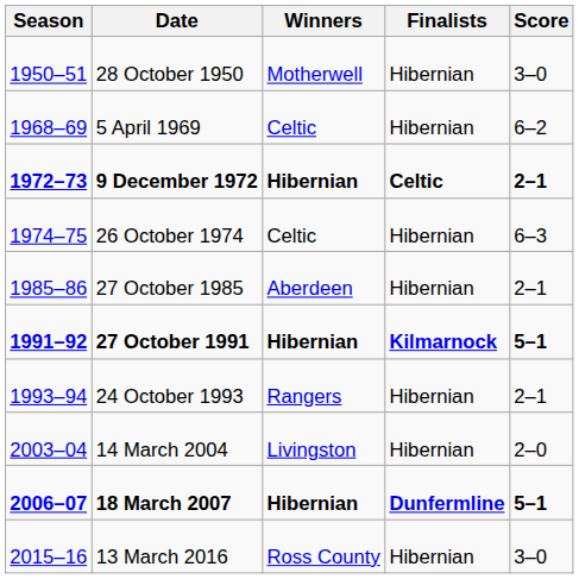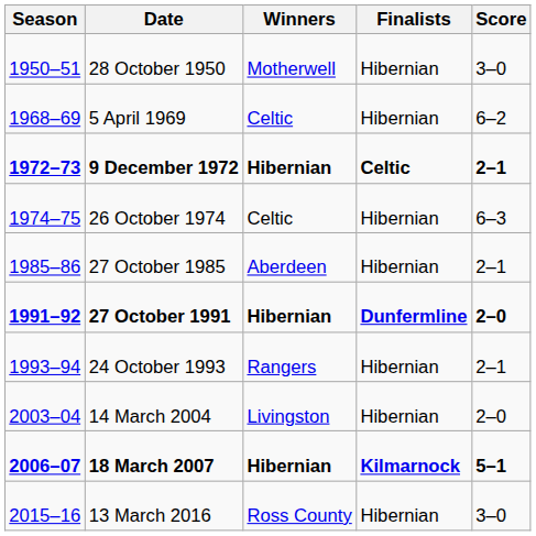 <table class="wikitable">
 <tr>
 <th>Season</th>
 <th>Date</th>
 <th>Winners</th>
 <th>Finalists</th>
 <th>Score</th>
 </tr>
 <tr>
 <td><br><a href='#'>1950–51</a></td>
 <td><br>28 October 1950</td>
 <td><br><a href='#'>Motherwell</a></td>
 <td><br>Hibernian</td>
 <td><br>3–0</td>
 </tr>
 <tr>
 <td><br><a href='#'>1968–69</a></td>
 <td><br>5 April 1969</td>
 <td><br><a href='#'>Celtic</a></td>
 <td><br>Hibernian</td>
 <td><br>6–2</td>
 </tr>
 <tr>
 <td><br><strong><a href='#'>1972–73</a></strong></td>
 <td><br><strong>9 December 1972</strong></td>
 <td><br><strong>Hibernian</strong></td>
 <td><br><strong>Celtic</strong></td>
 <td><br><strong>2–1</strong></td>
 </tr>
 <tr>
 <td><br><a href='#'>1974–75</a></td>
 <td><br>26 October 1974</td>
 <td><br>Celtic</td>
 <td><br>Hibernian</td>
 <td><br>6–3</td>
 </tr>
 <tr>
 <td><br><a href='#'>1985–86</a></td>
 <td><br>27 October 1985</td>
 <td><br><a href='#'>Aberdeen</a></td>
 <td><br>Hibernian</td>
 <td><br>2–1</td>
 </tr>
 <tr>
 <td><br><strong><a href='#'>1991–92</a></strong></td>
 <td><br><strong>27 October 1991</strong></td>
 <td><br><strong>Hibernian</strong></td>
-<td><br><strong><a href='#'>Kilmarnock</a></strong></td>
-<td><br><strong>5–1</strong></td>
+<td><br><strong><a href='#'>Dunfermline</a></strong></td>
+<td><br><strong>2–0</strong></td>
 </tr>
 <tr>
 <td><br><a href='#'>1993–94</a></td>
 <td><br>24 October 1993</td>
 <td><br><a href='#'>Rangers</a></td>
 <td><br>Hibernian</td>
 <td><br>2–1</td>
 </tr>
 <tr>
 <td><br><a href='#'>2003–04</a></td>
 <td><br>14 March 2004</td>
 <td><br><a href='#'>Livingston</a></td>
 <td><br>Hibernian</td>
 <td><br>2–0</td>
 </tr>
 <tr>
 <td><br><strong><a href='#'>2006–07</a></strong></td>
 <td><br><strong>18 March 2007</strong></td>
 <td><br><strong>Hibernian</strong></td>
-<td><br><strong><a href='#'>Dunfermline</a></strong></td>
+<td><br><strong><a href='#'>Kilmarnock</a></strong></td>
 <td><br><strong>5–1</strong></td>
 </tr>
 <tr>
 <td><br><a href='#'>2015–16</a></td>
 <td><br>13 March 2016</td>
 <td><br><a href='#'>Ross County</a></td>
 <td><br>Hibernian</td>
 <td><br>3–0</td>
 </tr>
 </table>
